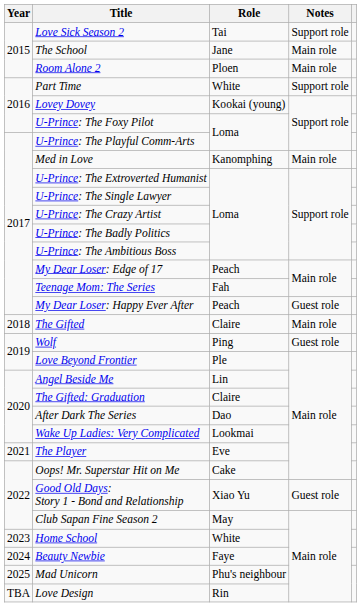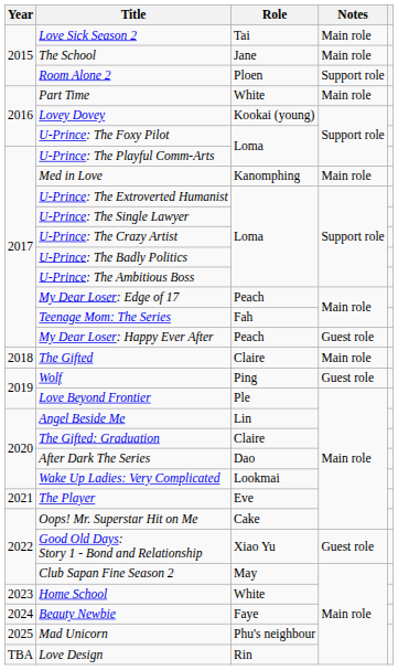 <table class="wikitable sortable">
 <tr>
 <th scope="col">Year</th>
 <th scope="col">Title</th>
 <th scope="col">Role</th>
 <th scope="col" class="unsortable">Notes</th>
 <th scope="col" class="unsortable"></th>
 </tr>
 <tr>
 <td rowspan="3">2015</td>
 <td><em><a href='#'>Love Sick Season 2</a></em></td>
 <td>Tai</td>
-<td>Support role</td>
+<td>Main role</td>
 <td style="text-align: center;"></td>
 </tr>
 <tr>
 <td><em>The School</em></td>
 <td>Jane</td>
 <td>Main role</td>
 <td style="text-align: center;"></td>
 </tr>
 <tr>
 <td><em><a href='#'>Room Alone 2</a></em></td>
 <td>Ploen</td>
-<td>Main role</td>
+<td>Support role</td>
 <td style="text-align: center;"></td>
 </tr>
 <tr>
 <td rowspan="3">2016</td>
 <td><em>Part Time</em></td>
 <td>White</td>
-<td>Support role</td>
+<td>Main role</td>
 <td style="text-align: center;"></td>
 </tr>
 <tr>
 <td><em><a href='#'>Lovey Dovey</a></em></td>
 <td>Kookai (young)</td>
 <td rowspan="3">Support role</td>
 <td style="text-align: center;"></td>
 </tr>
 <tr>
 <td><em><a href='#'>U-Prince</a>: The Foxy Pilot</em></td>
 <td rowspan="2">Loma</td>
 <td style="text-align: center;"></td>
 </tr>
 <tr>
 <td rowspan="10">2017</td>
 <td><em><a href='#'>U-Prince</a>: The Playful Comm-Arts</em></td>
 <td style="text-align: center;"></td>
 </tr>
 <tr>
 <td><em>Med in Love</em></td>
 <td>Kanomphing</td>
 <td>Main role</td>
 <td style="text-align: center;"></td>
 </tr>
 <tr>
 <td><em><a href='#'>U-Prince</a>: The Extroverted Humanist</em></td>
 <td rowspan="5">Loma</td>
 <td rowspan="5">Support role</td>
 <td style="text-align: center;"></td>
 </tr>
 <tr>
 <td><em><a href='#'>U-Prince</a>: The Single Lawyer</em></td>
 <td style="text-align: center;"></td>
 </tr>
 <tr>
 <td><em><a href='#'>U-Prince</a>: The Crazy Artist</em></td>
 <td style="text-align: center;"></td>
 </tr>
 <tr>
 <td><em><a href='#'>U-Prince</a>: The Badly Politics</em></td>
 <td style="text-align: center;"></td>
 </tr>
 <tr>
 <td><em><a href='#'>U-Prince</a>: The Ambitious Boss</em></td>
 <td style="text-align: center;"></td>
 </tr>
 <tr>
 <td><em><a href='#'>My Dear Loser</a>: Edge of 17</em></td>
 <td>Peach</td>
 <td rowspan="2">Main role</td>
 <td style="text-align: center;"></td>
 </tr>
 <tr>
 <td><em><a href='#'>Teenage Mom: The Series</a></em></td>
 <td>Fah</td>
 <td style="text-align: center;"></td>
 </tr>
 <tr>
 <td><em><a href='#'>My Dear Loser</a>: Happy Ever After</em></td>
 <td>Peach</td>
 <td>Guest role</td>
 <td style="text-align: center;"></td>
 </tr>
 <tr>
 <td>2018</td>
 <td><em><a href='#'>The Gifted</a></em></td>
 <td>Claire</td>
 <td>Main role</td>
 <td style="text-align: center;"></td>
 </tr>
 <tr>
 <td rowspan="2">2019</td>
 <td><em><a href='#'>Wolf</a></em></td>
 <td>Ping</td>
 <td>Guest role</td>
 <td style="text-align: center;"></td>
 </tr>
 <tr>
 <td><em><a href='#'>Love Beyond Frontier</a></em></td>
 <td>Ple</td>
 <td rowspan="7">Main role</td>
 <td style="text-align: center;"></td>
 </tr>
 <tr>
 <td rowspan="4">2020</td>
 <td><em><a href='#'>Angel Beside Me</a></em></td>
 <td>Lin</td>
 <td style="text-align: center;"></td>
 </tr>
 <tr>
 <td><em><a href='#'>The Gifted: Graduation</a></em></td>
 <td>Claire</td>
 <td style="text-align: center;"></td>
 </tr>
 <tr>
 <td><em>After Dark The Series</em></td>
 <td>Dao</td>
 <td style="text-align: center;"></td>
 </tr>
 <tr>
 <td><em><a href='#'>Wake Up Ladies: Very Complicated</a></em></td>
 <td>Lookmai</td>
 <td style="text-align: center;"></td>
 </tr>
 <tr>
 <td>2021</td>
 <td><em><a href='#'>The Player</a></em></td>
 <td>Eve</td>
 <td style="text-align: center;"></td>
 </tr>
 <tr>
 <td rowspan="3">2022</td>
 <td><em>Oops! Mr. Superstar Hit on Me</em></td>
 <td>Cake</td>
 <td style="text-align: center;"></td>
 </tr>
 <tr>
 <td><em><a href='#'>Good Old Days</a>:<br>Story 1 - Bond and Relationship</em></td>
 <td>Xiao Yu</td>
 <td>Guest role</td>
 <td style="text-align: center;"></td>
 </tr>
 <tr>
 <td><em>Club Sapan Fine Season 2</em></td>
 <td>May</td>
 <td rowspan="5">Main role</td>
 <td style="text-align: center;"></td>
 </tr>
 <tr>
 <td>2023</td>
 <td><em><a href='#'>Home School</a></em></td>
 <td>White</td>
 <td style="text-align: center;"></td>
 </tr>
 <tr>
 <td>2024</td>
 <td><em><a href='#'>Beauty Newbie</a></em></td>
 <td>Faye</td>
 <td style="text-align: center;"></td>
 </tr>
 <tr>
 <td>2025</td>
 <td><em>Mad Unicorn</em></td>
 <td>Phu's neighbour</td>
 </tr>
 <tr>
 <td>TBA</td>
 <td><em>Love Design</em></td>
 <td>Rin</td>
 </tr>
 </table>
